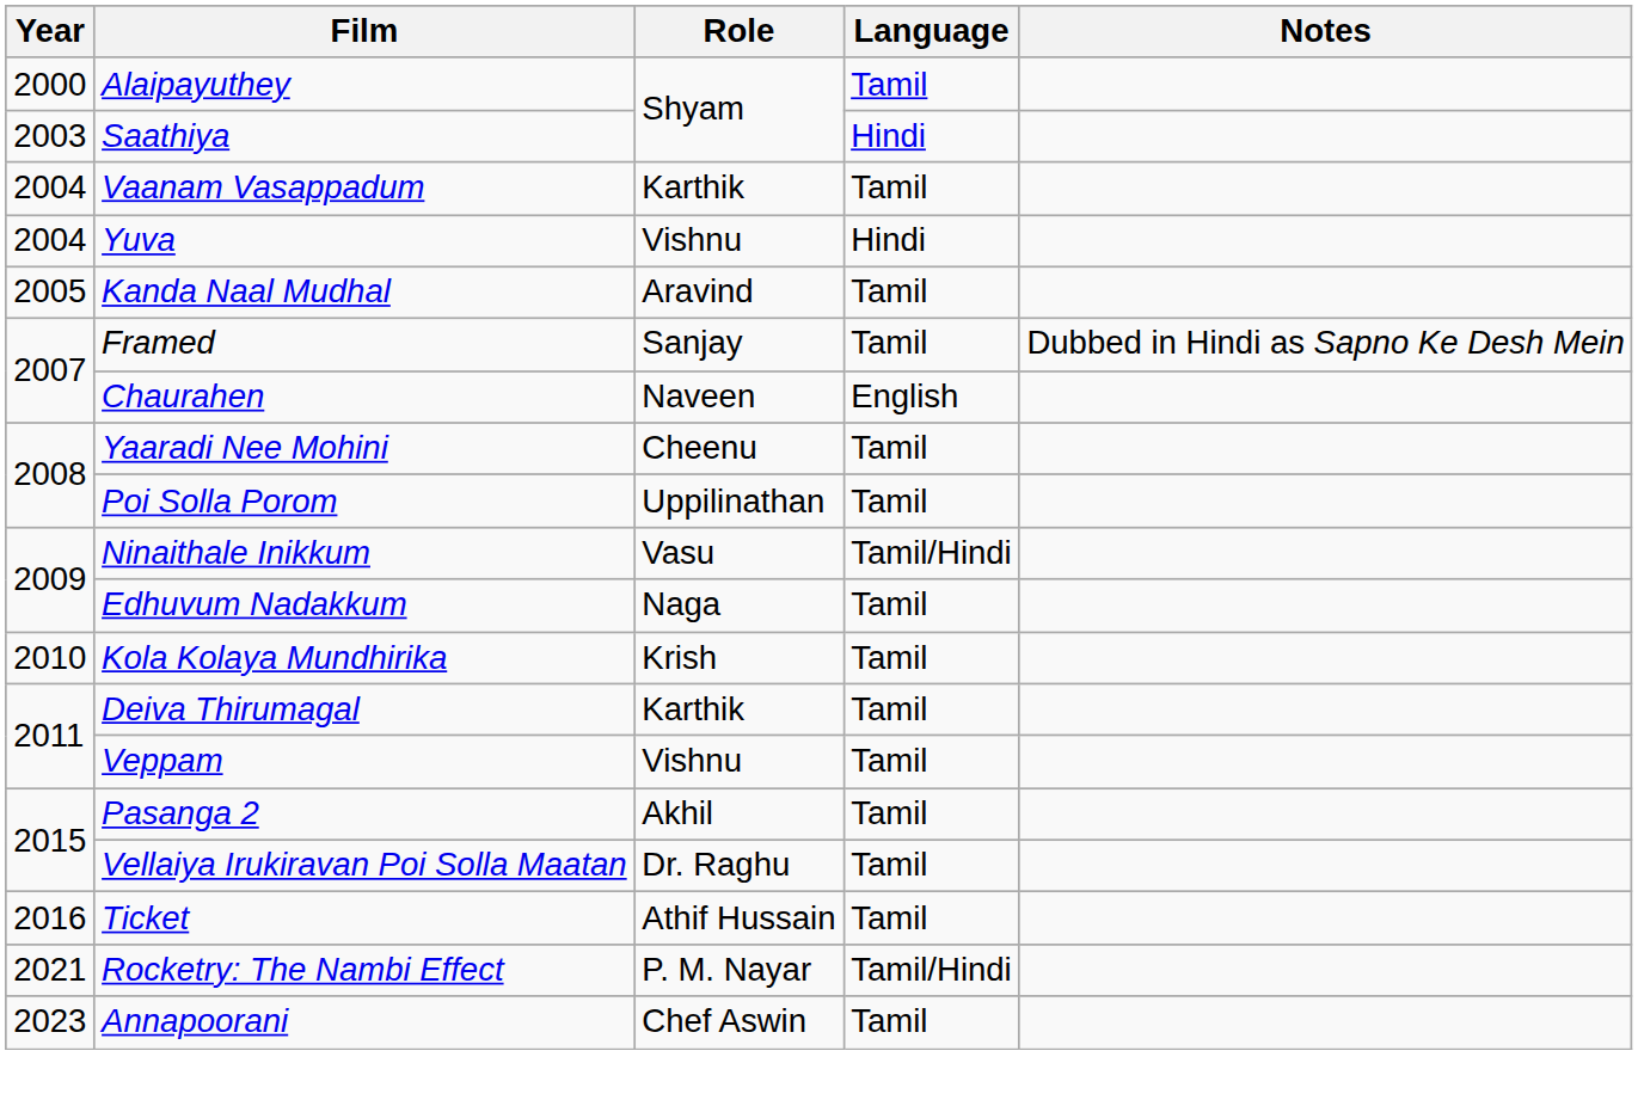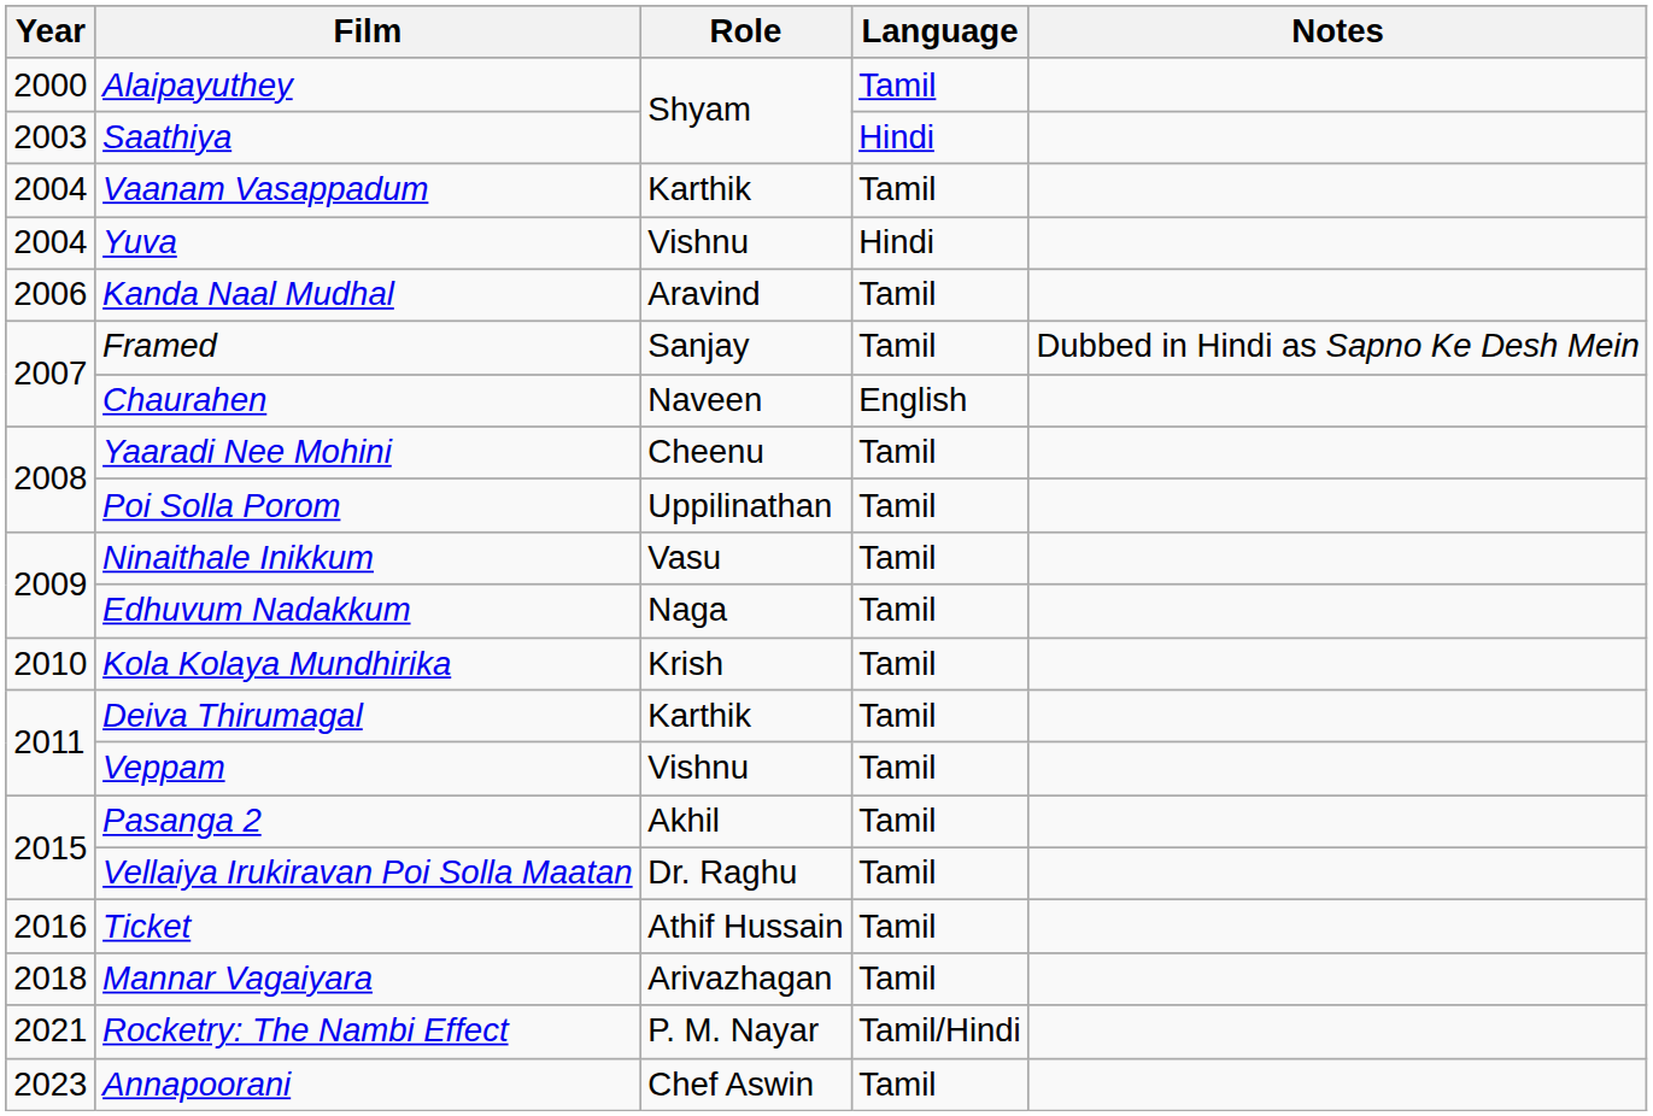 <table class="wikitable" style="font-size:100%;">
 <tr>
 <th>Year</th>
 <th>Film</th>
 <th>Role</th>
 <th>Language</th>
 <th>Notes</th>
 </tr>
 <tr>
 <td>2000</td>
 <td><em><a href='#'>Alaipayuthey</a></em></td>
 <td rowspan="2">Shyam</td>
 <td><a href='#'>Tamil</a></td>
 <td></td>
 </tr>
 <tr>
 <td>2003</td>
 <td><em><a href='#'>Saathiya</a></em></td>
 <td><a href='#'>Hindi</a></td>
 <td></td>
 </tr>
 <tr>
 <td>2004</td>
 <td><em><a href='#'>Vaanam Vasappadum</a></em></td>
 <td>Karthik</td>
 <td>Tamil</td>
 <td></td>
 </tr>
 <tr>
 <td>2004</td>
 <td><em><a href='#'>Yuva</a></em></td>
 <td>Vishnu</td>
 <td>Hindi</td>
 <td></td>
 </tr>
 <tr>
-<td>2005</td>
+<td>2006</td>
 <td><em><a href='#'>Kanda Naal Mudhal</a></em></td>
 <td>Aravind</td>
 <td>Tamil</td>
 <td></td>
 </tr>
 <tr>
 <td rowspan="2">2007</td>
 <td><em>Framed</em></td>
 <td>Sanjay</td>
 <td>Tamil</td>
 <td>Dubbed in Hindi as <em>Sapno Ke Desh Mein</em></td>
 </tr>
 <tr>
 <td><em><a href='#'>Chaurahen</a></em></td>
 <td>Naveen</td>
 <td>English</td>
 <td></td>
 </tr>
 <tr>
 <td rowspan="2">2008</td>
 <td><em><a href='#'>Yaaradi Nee Mohini</a></em></td>
 <td>Cheenu</td>
 <td>Tamil</td>
 <td></td>
 </tr>
 <tr>
 <td><em><a href='#'>Poi Solla Porom</a></em></td>
 <td>Uppilinathan</td>
 <td>Tamil</td>
 <td></td>
 </tr>
 <tr>
 <td rowspan="2">2009</td>
 <td><em><a href='#'>Ninaithale Inikkum</a></em></td>
 <td>Vasu</td>
-<td>Tamil/Hindi</td>
+<td>Tamil</td>
 <td></td>
 </tr>
 <tr>
 <td><em><a href='#'>Edhuvum Nadakkum</a></em></td>
 <td>Naga</td>
 <td>Tamil</td>
 <td></td>
 </tr>
 <tr>
 <td>2010</td>
 <td><em><a href='#'>Kola Kolaya Mundhirika</a></em></td>
 <td>Krish</td>
 <td>Tamil</td>
 <td></td>
 </tr>
 <tr>
 <td rowspan="2">2011</td>
 <td><em><a href='#'>Deiva Thirumagal</a></em></td>
 <td>Karthik</td>
 <td>Tamil</td>
 <td></td>
 </tr>
 <tr>
 <td><em><a href='#'>Veppam</a></em></td>
 <td>Vishnu</td>
 <td>Tamil</td>
 <td></td>
 </tr>
 <tr>
 <td rowspan="2">2015</td>
 <td><em><a href='#'>Pasanga 2</a></em></td>
 <td>Akhil</td>
 <td>Tamil</td>
 <td></td>
 </tr>
 <tr>
 <td><em><a href='#'>Vellaiya Irukiravan Poi Solla Maatan</a></em></td>
 <td>Dr. Raghu</td>
 <td>Tamil</td>
 <td></td>
 </tr>
 <tr>
 <td>2016</td>
 <td><em><a href='#'>Ticket</a></em></td>
 <td>Athif Hussain</td>
 <td>Tamil</td>
 <td></td>
 </tr>
 <tr>
+<td>2018</td>
+<td><em><a href='#'>Mannar Vagaiyara</a></em></td>
+<td>Arivazhagan</td>
+<td>Tamil</td>
+<td></td>
+</tr>
+<tr>
 <td>2021</td>
 <td><em><a href='#'>Rocketry: The Nambi Effect</a></em></td>
 <td>P. M. Nayar</td>
 <td>Tamil/Hindi</td>
 <td></td>
 </tr>
 <tr>
 <td>2023</td>
 <td><em><a href='#'>Annapoorani</a></em></td>
 <td>Chef Aswin</td>
 <td>Tamil</td>
 <td></td>
 </tr>
 </table>
